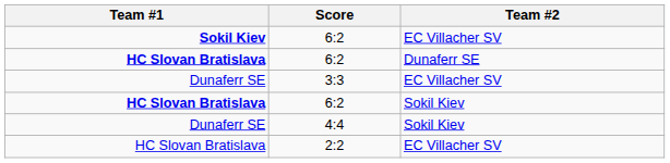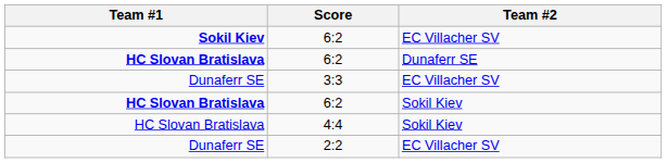 <table class="wikitable" style="text-align: center;">
 <tr>
 <th width=22%>Team #1</th>
 <th width=11%>Score</th>
 <th width=22%>Team #2</th>
 </tr>
 <tr>
 <td style="text-align: right;"><strong><a href='#'>Sokil Kiev</a></strong> </td>
 <td>6:2</td>
 <td style="text-align: left;"> <a href='#'>EC Villacher SV</a></td>
 </tr>
 <tr>
 <td style="text-align: right;"><strong><a href='#'>HC Slovan Bratislava</a></strong> </td>
 <td>6:2</td>
 <td style="text-align: left;"> <a href='#'>Dunaferr SE</a></td>
 </tr>
 <tr>
 <td style="text-align: right;"><a href='#'>Dunaferr SE</a> </td>
 <td>3:3</td>
 <td style="text-align: left;"> <a href='#'>EC Villacher SV</a></td>
 </tr>
 <tr>
 <td style="text-align: right;"><strong><a href='#'>HC Slovan Bratislava</a></strong> </td>
 <td>6:2</td>
 <td style="text-align: left;"> <a href='#'>Sokil Kiev</a></td>
 </tr>
 <tr>
-<td style="text-align: right;"><a href='#'>Dunaferr SE</a> </td>
+<td style="text-align: right;"><a href='#'>HC Slovan Bratislava</a> </td>
 <td>4:4</td>
 <td style="text-align: left;"> <a href='#'>Sokil Kiev</a></td>
 </tr>
 <tr>
-<td style="text-align: right;"><a href='#'>HC Slovan Bratislava</a> </td>
+<td style="text-align: right;"><a href='#'>Dunaferr SE</a> </td>
 <td>2:2</td>
 <td style="text-align: left;"> <a href='#'>EC Villacher SV</a></td>
 </tr>
 </table>
